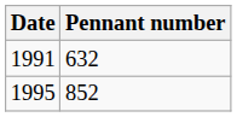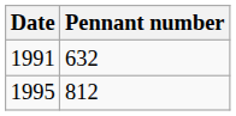 <table class="wikitable">
 <tr>
 <th>Date</th>
 <th>Pennant number</th>
 </tr>
 <tr>
 <td>1991</td>
 <td>632</td>
 </tr>
 <tr>
 <td>1995</td>
-<td>852</td>
+<td>812</td>
 </tr>
 </table>
